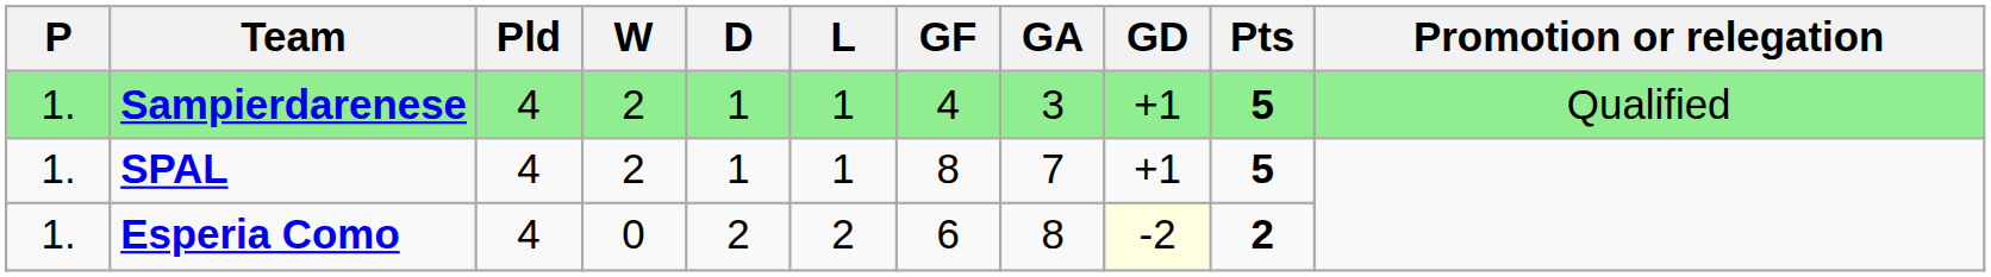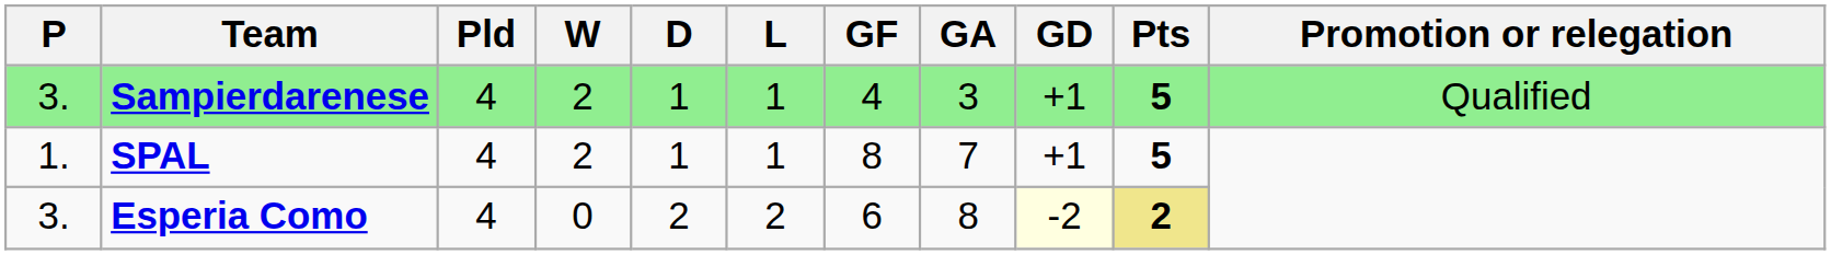 <table class="wikitable sortable" style="text-align: center;">
 <tr>
 <th width=33>P<br></th>
 <th>Team<br></th>
 <th width=33>Pld<br></th>
 <th width=33>W<br></th>
 <th width=33>D<br></th>
 <th width=33>L<br></th>
 <th width=33>GF<br></th>
 <th width=33>GA<br></th>
 <th width=33>GD<br></th>
 <th width=33>Pts<br></th>
 <th class="unsortable" width=250>Promotion or relegation<br></th>
 </tr>
 <tr style="background: #90EE90;">
-<td>1.</td>
+<td>3.</td>
 <td align="left"><strong><a href='#'>Sampierdarenese</a></strong></td>
 <td>4</td>
 <td>2</td>
 <td>1</td>
 <td>1</td>
 <td>4</td>
 <td>3</td>
 <td>+1</td>
 <td><strong>5</strong></td>
 <td>Qualified</td>
 </tr>
 <tr>
 <td>1.</td>
 <td align="left"><strong><a href='#'>SPAL</a></strong></td>
 <td>4</td>
 <td>2</td>
 <td>1</td>
 <td>1</td>
 <td>8</td>
 <td>7</td>
 <td>+1</td>
 <td><strong>5</strong></td>
 </tr>
 <tr>
-<td>1.</td>
+<td>3.</td>
 <td align="left"><strong><a href='#'>Esperia Como</a></strong></td>
 <td>4</td>
 <td>0</td>
 <td>2</td>
 <td>2</td>
 <td>6</td>
 <td>8</td>
 <td style="background: lightyellow;">-2</td>
-<td><strong>2</strong></td>
+<td style="background: khaki;"><strong>2</strong></td>
 </tr>
 </table>
